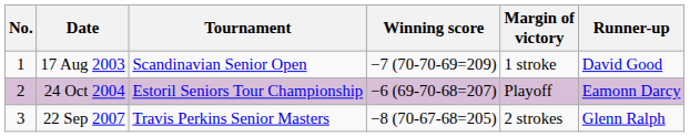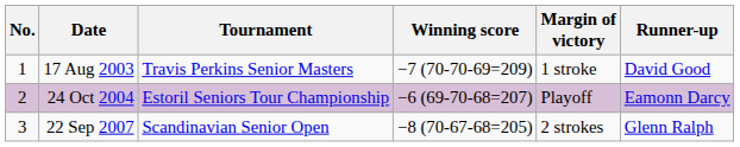 <table class="wikitable" style="font-size:95%;">
 <tr>
 <th>No.</th>
 <th>Date</th>
 <th>Tournament</th>
 <th>Winning score</th>
 <th>Margin of<br>victory</th>
 <th>Runner-up</th>
 </tr>
 <tr>
 <td align=center>1</td>
 <td align=right>17 Aug <a href='#'>2003</a></td>
-<td><a href='#'>Scandinavian Senior Open</a></td>
+<td><a href='#'>Travis Perkins Senior Masters</a></td>
 <td>−7 (70-70-69=209)</td>
 <td>1 stroke</td>
 <td> <a href='#'>David Good</a></td>
 </tr>
 <tr style="background:thistle;">
 <td align=center>2</td>
 <td align=right>24 Oct <a href='#'>2004</a></td>
 <td><a href='#'>Estoril Seniors Tour Championship</a></td>
 <td>−6 (69-70-68=207)</td>
 <td>Playoff</td>
 <td> <a href='#'>Eamonn Darcy</a></td>
 </tr>
 <tr>
 <td align=center>3</td>
 <td align=right>22 Sep <a href='#'>2007</a></td>
-<td><a href='#'>Travis Perkins Senior Masters</a></td>
+<td><a href='#'>Scandinavian Senior Open</a></td>
 <td>−8 (70-67-68=205)</td>
 <td>2 strokes</td>
 <td> <a href='#'>Glenn Ralph</a></td>
 </tr>
 </table>
